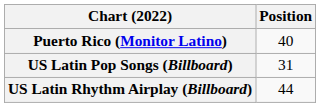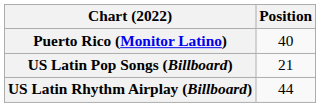 <table class="wikitable sortable plainrowheaders" style="text-align:center">
 <tr>
 <th scope="col">Chart (2022)</th>
 <th scope="col">Position</th>
 </tr>
 <tr>
 <th scope="row">Puerto Rico (<a href='#'>Monitor Latino</a>)</th>
 <td>40</td>
 </tr>
 <tr>
 <th scope="row">US Latin Pop Songs (<em>Billboard</em>)</th>
-<td>31</td>
+<td>21</td>
 </tr>
 <tr>
 <th scope="row">US Latin Rhythm Airplay (<em>Billboard</em>)</th>
 <td>44</td>
 </tr>
 </table>
